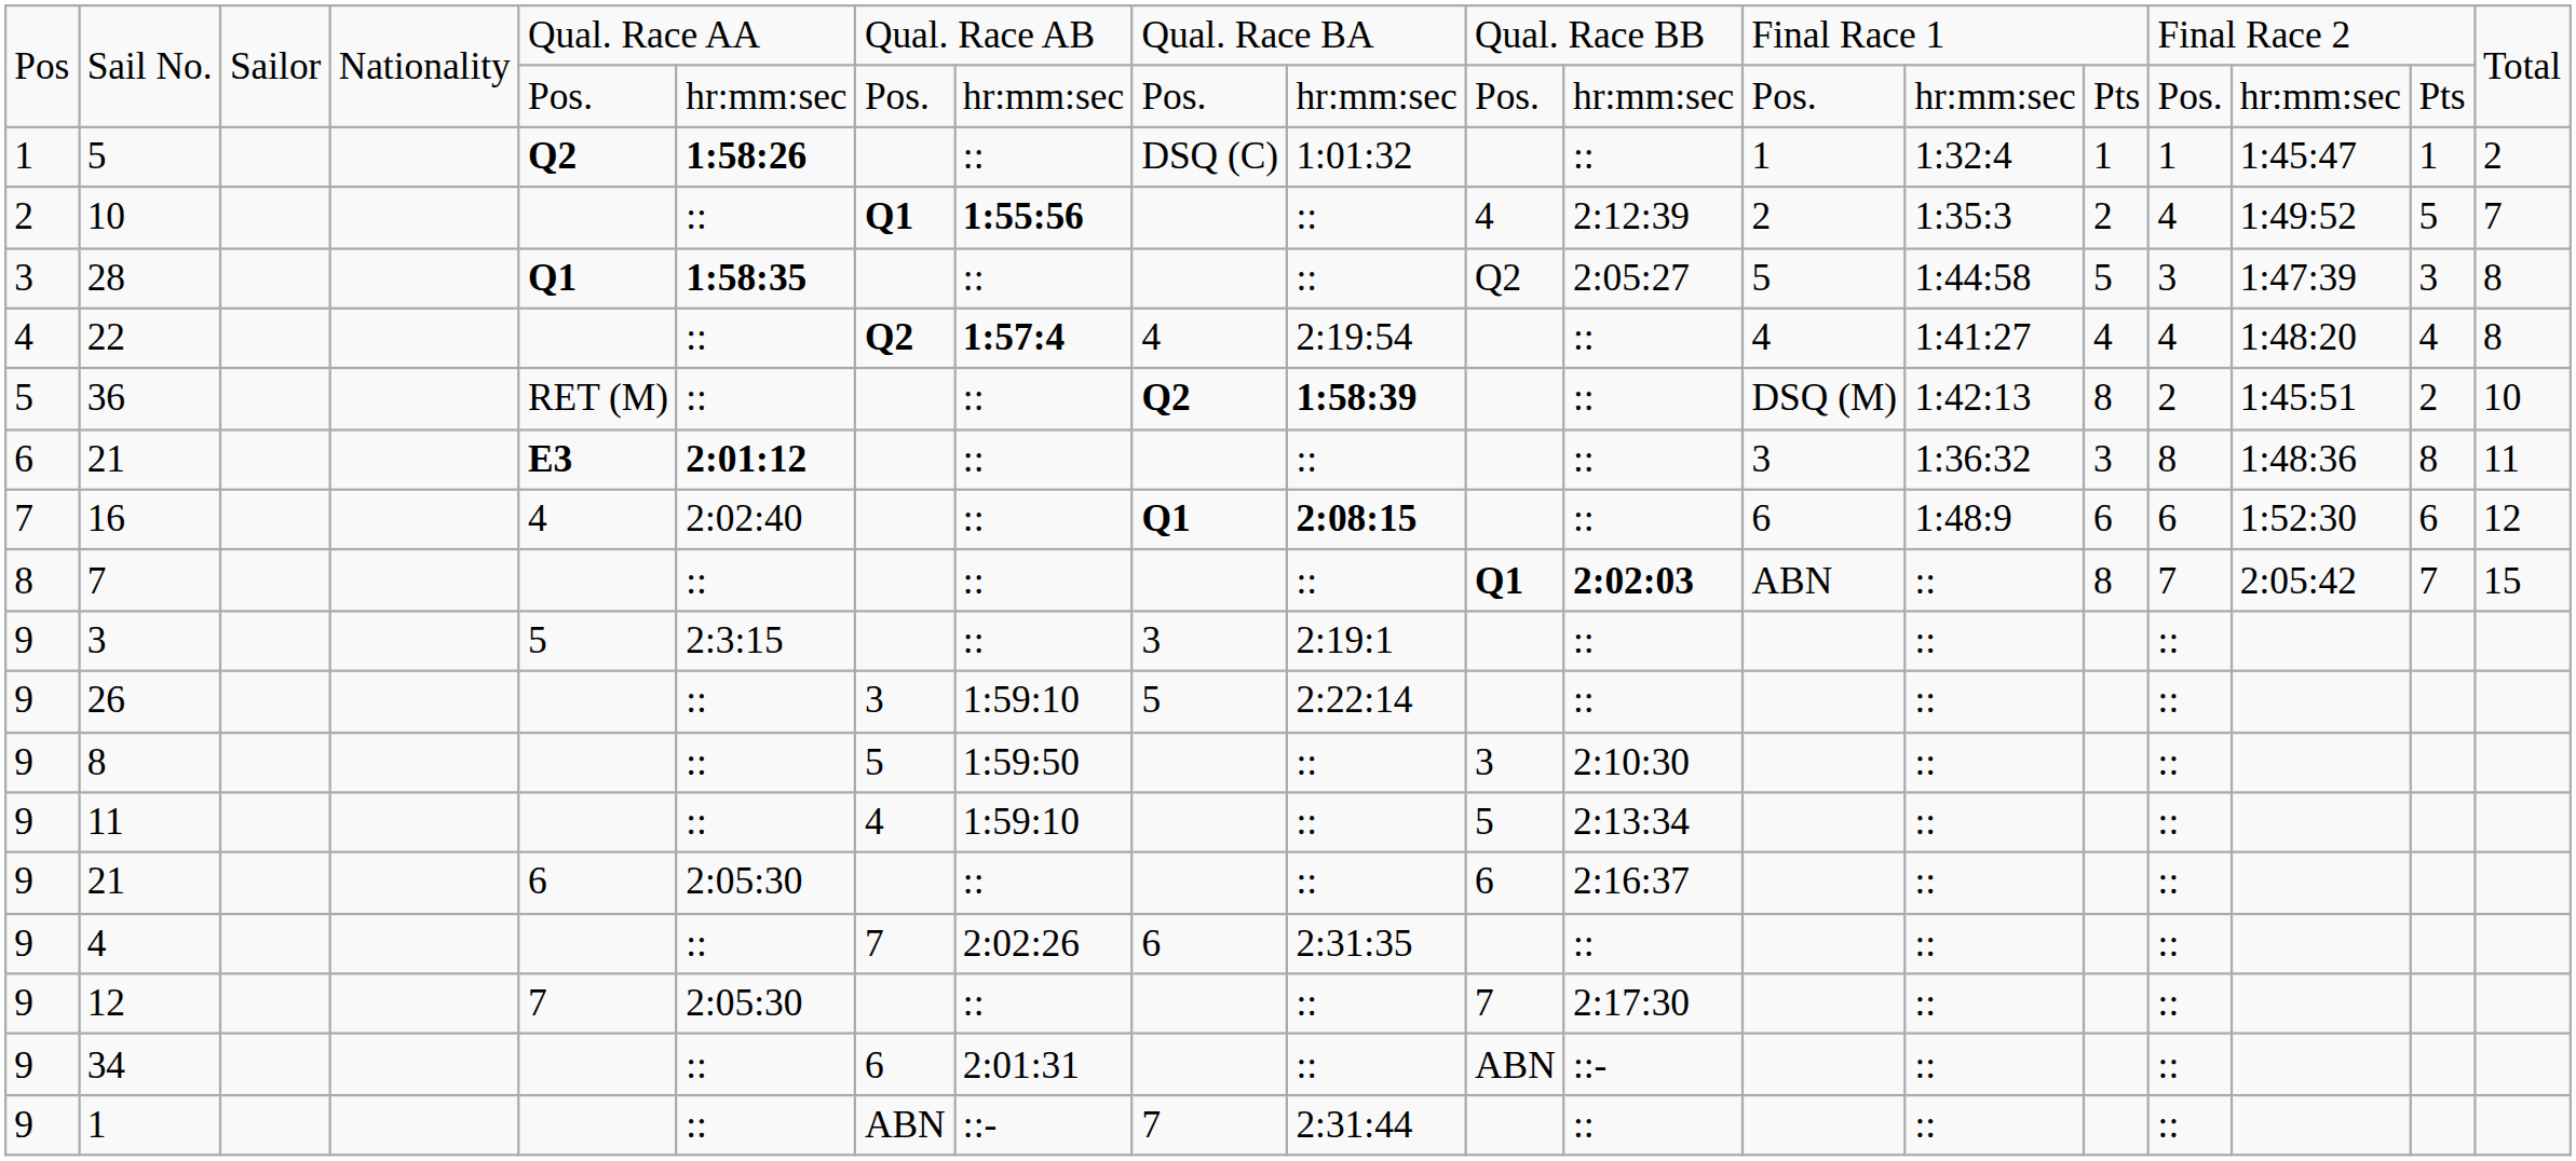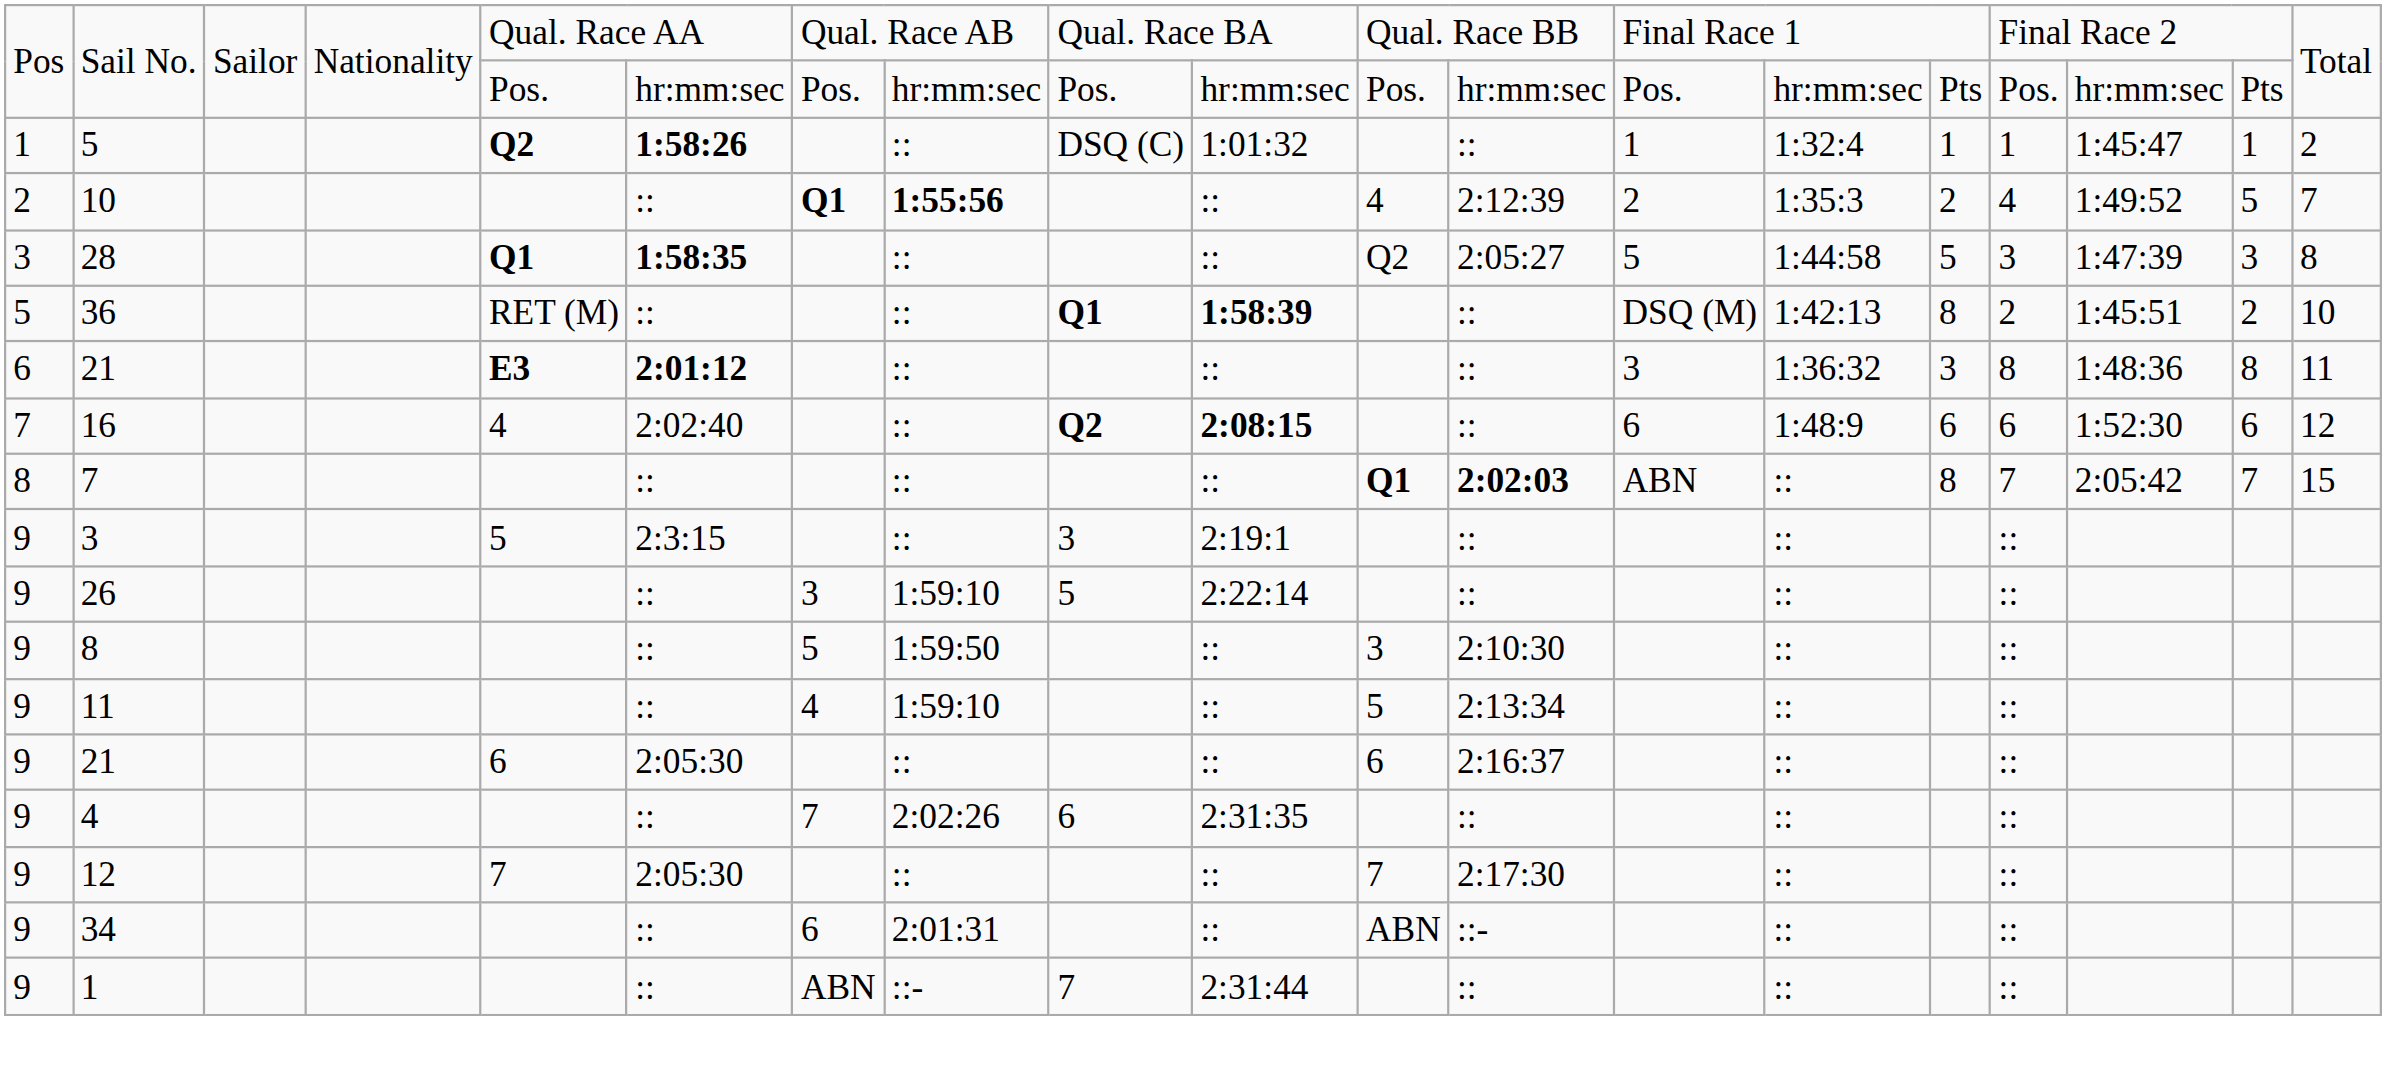 <table class="wikitable sortable">
 <tr>
 <td rowspan=2>Pos</td>
 <td rowspan=2>Sail No.</td>
 <td rowspan=2>Sailor</td>
 <td rowspan=2>Nationality</td>
 <td colspan=2>Qual. Race AA</td>
 <td colspan=2>Qual. Race AB</td>
 <td colspan=2>Qual. Race BA</td>
 <td colspan=2>Qual. Race BB</td>
 <td colspan=3>Final Race 1</td>
 <td colspan=3>Final Race 2</td>
 <td rowspan=2>Total</td>
 </tr>
 <tr>
 <td>Pos.</td>
 <td>hr:mm:sec</td>
 <td>Pos.</td>
 <td>hr:mm:sec</td>
 <td>Pos.</td>
 <td>hr:mm:sec</td>
 <td>Pos.</td>
 <td>hr:mm:sec</td>
 <td>Pos.</td>
 <td>hr:mm:sec</td>
 <td>Pts</td>
 <td>Pos.</td>
 <td>hr:mm:sec</td>
 <td>Pts</td>
 </tr>
 <tr>
 <td>1</td>
 <td>5</td>
 <td></td>
 <td></td>
 <td><strong>Q2</strong></td>
 <td><strong>1:58:26</strong></td>
 <td></td>
 <td>::</td>
 <td>DSQ (C)</td>
 <td>1:01:32</td>
 <td></td>
 <td>::</td>
 <td>1</td>
 <td>1:32:4</td>
 <td>1</td>
 <td>1</td>
 <td>1:45:47</td>
 <td>1</td>
 <td>2</td>
 </tr>
 <tr>
 <td>2</td>
 <td>10</td>
 <td></td>
 <td></td>
 <td></td>
 <td>::</td>
 <td><strong>Q1</strong></td>
 <td><strong>1:55:56</strong></td>
 <td></td>
 <td>::</td>
 <td>4</td>
 <td>2:12:39</td>
 <td>2</td>
 <td>1:35:3</td>
 <td>2</td>
 <td>4</td>
 <td>1:49:52</td>
 <td>5</td>
 <td>7</td>
 </tr>
 <tr>
 <td>3</td>
 <td>28</td>
 <td></td>
 <td></td>
 <td><strong>Q1</strong></td>
 <td><strong>1:58:35</strong></td>
 <td></td>
 <td>::</td>
 <td></td>
 <td>::</td>
 <td>Q2</td>
 <td>2:05:27</td>
 <td>5</td>
 <td>1:44:58</td>
 <td>5</td>
 <td>3</td>
 <td>1:47:39</td>
 <td>3</td>
 <td>8</td>
 </tr>
 <tr>
-<td>4</td>
-<td>22</td>
-<td></td>
-<td></td>
-<td></td>
-<td>::</td>
-<td><strong>Q2</strong></td>
-<td><strong>1:57:4</strong></td>
-<td>4</td>
-<td>2:19:54</td>
-<td></td>
-<td>::</td>
-<td>4</td>
-<td>1:41:27</td>
-<td>4</td>
-<td>4</td>
-<td>1:48:20</td>
-<td>4</td>
-<td>8</td>
-</tr>
-<tr>
 <td>5</td>
 <td>36</td>
 <td></td>
 <td></td>
 <td>RET (M)</td>
 <td>::</td>
 <td></td>
 <td>::</td>
-<td><strong>Q2</strong></td>
+<td><strong>Q1</strong></td>
 <td><strong>1:58:39</strong></td>
 <td></td>
 <td>::</td>
 <td>DSQ (M)</td>
 <td>1:42:13</td>
 <td>8</td>
 <td>2</td>
 <td>1:45:51</td>
 <td>2</td>
 <td>10</td>
 </tr>
 <tr>
 <td>6</td>
 <td>21</td>
 <td></td>
 <td></td>
 <td><strong>E3</strong></td>
 <td><strong>2:01:12</strong></td>
 <td></td>
 <td>::</td>
 <td></td>
 <td>::</td>
 <td></td>
 <td>::</td>
 <td>3</td>
 <td>1:36:32</td>
 <td>3</td>
 <td>8</td>
 <td>1:48:36</td>
 <td>8</td>
 <td>11</td>
 </tr>
 <tr>
 <td>7</td>
 <td>16</td>
 <td></td>
 <td></td>
 <td>4</td>
 <td>2:02:40</td>
 <td></td>
 <td>::</td>
-<td><strong>Q1</strong></td>
+<td><strong>Q2</strong></td>
 <td><strong>2:08:15</strong></td>
 <td></td>
 <td>::</td>
 <td>6</td>
 <td>1:48:9</td>
 <td>6</td>
 <td>6</td>
 <td>1:52:30</td>
 <td>6</td>
 <td>12</td>
 </tr>
 <tr>
 <td>8</td>
 <td>7</td>
 <td></td>
 <td></td>
 <td></td>
 <td>::</td>
 <td></td>
 <td>::</td>
 <td></td>
 <td>::</td>
 <td><strong>Q1</strong></td>
 <td><strong>2:02:03</strong></td>
 <td>ABN</td>
 <td>::</td>
 <td>8</td>
 <td>7</td>
 <td>2:05:42</td>
 <td>7</td>
 <td>15</td>
 </tr>
 <tr>
 <td>9</td>
 <td>3</td>
 <td></td>
 <td></td>
 <td>5</td>
 <td>2:3:15</td>
 <td></td>
 <td>::</td>
 <td>3</td>
 <td>2:19:1</td>
 <td></td>
 <td>::</td>
 <td></td>
 <td>::</td>
 <td></td>
 <td>::</td>
 <td></td>
 <td></td>
 <td></td>
 </tr>
 <tr>
 <td>9</td>
 <td>26</td>
 <td></td>
 <td></td>
 <td></td>
 <td>::</td>
 <td>3</td>
 <td>1:59:10</td>
 <td>5</td>
 <td>2:22:14</td>
 <td></td>
 <td>::</td>
 <td></td>
 <td>::</td>
 <td></td>
 <td>::</td>
 <td></td>
 <td></td>
 <td></td>
 </tr>
 <tr>
 <td>9</td>
 <td>8</td>
 <td></td>
 <td></td>
 <td></td>
 <td>::</td>
 <td>5</td>
 <td>1:59:50</td>
 <td></td>
 <td>::</td>
 <td>3</td>
 <td>2:10:30</td>
 <td></td>
 <td>::</td>
 <td></td>
 <td>::</td>
 <td></td>
 <td></td>
 <td></td>
 </tr>
 <tr>
 <td>9</td>
 <td>11</td>
 <td></td>
 <td></td>
 <td></td>
 <td>::</td>
 <td>4</td>
 <td>1:59:10</td>
 <td></td>
 <td>::</td>
 <td>5</td>
 <td>2:13:34</td>
 <td></td>
 <td>::</td>
 <td></td>
 <td>::</td>
 <td></td>
 <td></td>
 <td></td>
 </tr>
 <tr>
 <td>9</td>
 <td>21</td>
 <td></td>
 <td></td>
 <td>6</td>
 <td>2:05:30</td>
 <td></td>
 <td>::</td>
 <td></td>
 <td>::</td>
 <td>6</td>
 <td>2:16:37</td>
 <td></td>
 <td>::</td>
 <td></td>
 <td>::</td>
 <td></td>
 <td></td>
 <td></td>
 </tr>
 <tr>
 <td>9</td>
 <td>4</td>
 <td></td>
 <td></td>
 <td></td>
 <td>::</td>
 <td>7</td>
 <td>2:02:26</td>
 <td>6</td>
 <td>2:31:35</td>
 <td></td>
 <td>::</td>
 <td></td>
 <td>::</td>
 <td></td>
 <td>::</td>
 <td></td>
 <td></td>
 <td></td>
 </tr>
 <tr>
 <td>9</td>
 <td>12</td>
 <td></td>
 <td></td>
 <td>7</td>
 <td>2:05:30</td>
 <td></td>
 <td>::</td>
 <td></td>
 <td>::</td>
 <td>7</td>
 <td>2:17:30</td>
 <td></td>
 <td>::</td>
 <td></td>
 <td>::</td>
 <td></td>
 <td></td>
 <td></td>
 </tr>
 <tr>
 <td>9</td>
 <td>34</td>
 <td></td>
 <td></td>
 <td></td>
 <td>::</td>
 <td>6</td>
 <td>2:01:31</td>
 <td></td>
 <td>::</td>
 <td>ABN</td>
 <td>::-</td>
 <td></td>
 <td>::</td>
 <td></td>
 <td>::</td>
 <td></td>
 <td></td>
 <td></td>
 </tr>
 <tr>
 <td>9</td>
 <td>1</td>
 <td></td>
 <td></td>
 <td></td>
 <td>::</td>
 <td>ABN</td>
 <td>::-</td>
 <td>7</td>
 <td>2:31:44</td>
 <td></td>
 <td>::</td>
 <td></td>
 <td>::</td>
 <td></td>
 <td>::</td>
 <td></td>
 <td></td>
 <td></td>
 </tr>
 </table>
